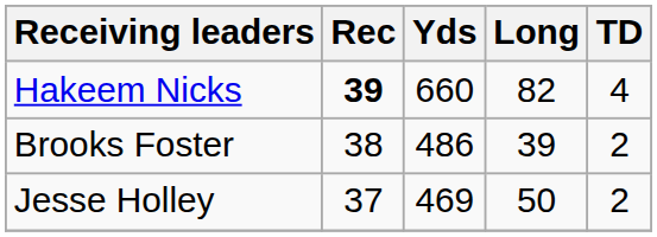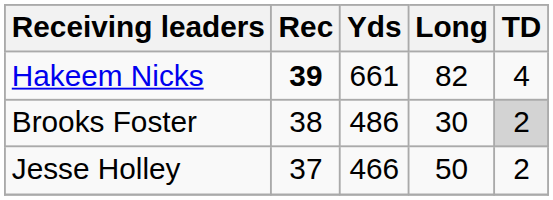 <table class="wikitable">
 <tr>
 <th>Receiving leaders</th>
 <th>Rec</th>
 <th>Yds</th>
 <th>Long</th>
 <th>TD</th>
 </tr>
 <tr>
 <td><a href='#'>Hakeem Nicks</a></td>
 <td align="center"><strong>39</strong></td>
-<td align="center">660</td>
+<td align="center">661</td>
 <td align="center">82</td>
 <td align="center">4</td>
 </tr>
 <tr>
 <td>Brooks Foster</td>
 <td align="center">38</td>
 <td align="center">486</td>
-<td align="center">39</td>
-<td align="center">2</td>
+<td align="center">30</td>
+<td align="center" style="background: lightgrey;">2</td>
 </tr>
 <tr>
 <td>Jesse Holley</td>
 <td align="center">37</td>
-<td align="center">469</td>
+<td align="center">466</td>
 <td align="center">50</td>
 <td align="center">2</td>
 </tr>
 <tr>
 </tr>
 </table>
